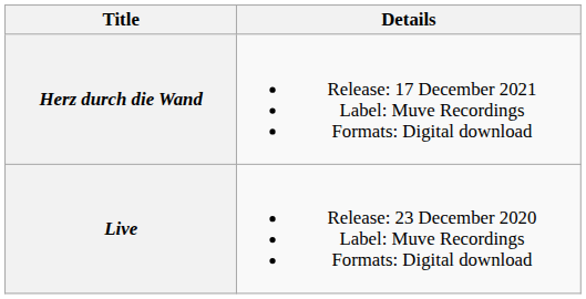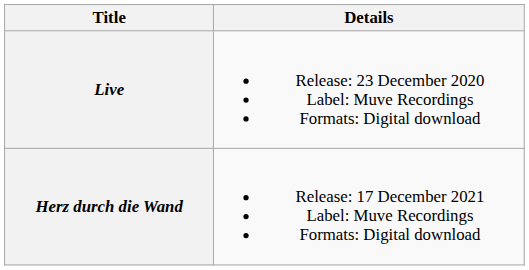 <table class="wikitable plainrowheaders" style="text-align:center;">
 <tr>
 <th scope="col" style="width:12em;">Title</th>
 <th scope="col" style="width:18em;">Details</th>
 </tr>
 <tr>
+<th scope="row"><em>Live</em></th>
+<td><br><ul><li>Release: 23 December 2020</li><li>Label: Muve Recordings</li><li>Formats: Digital download</li></ul></td>
+</tr>
+<tr>
 <th scope="row"><em>Herz durch die Wand</em></th>
 <td><br><ul><li>Release: 17 December 2021</li><li>Label: Muve Recordings</li><li>Formats: Digital download</li></ul></td>
 </tr>
-<tr>
-<th scope="row"><em>Live</em></th>
-<td><br><ul><li>Release: 23 December 2020</li><li>Label: Muve Recordings</li><li>Formats: Digital download</li></ul></td>
-</tr>
 </table>
